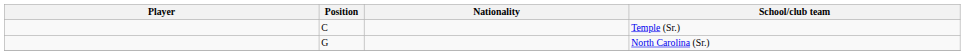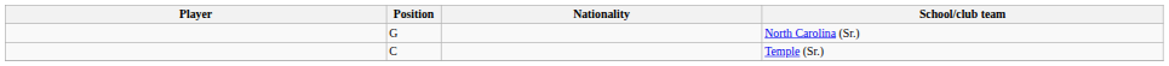 <table class="wikitable sortable sortable">
 <tr>
 <th style="width:19%;">Player</th>
 <th style="width:1%;">Position</th>
 <th style="width:16%;">Nationality</th>
 <th style="width:20%;">School/club team</th>
 </tr>
 <tr>
 <td></td>
+<td>G</td>
+<td></td>
+<td><a href='#'>North Carolina</a> (Sr.)</td>
+</tr>
+<tr>
+<td></td>
 <td>C</td>
 <td></td>
 <td><a href='#'>Temple</a> (Sr.)</td>
 </tr>
 <tr>
-<td></td>
-<td>G</td>
-<td></td>
-<td><a href='#'>North Carolina</a> (Sr.)</td>
-</tr>
-<tr>
 </tr>
 </table>
